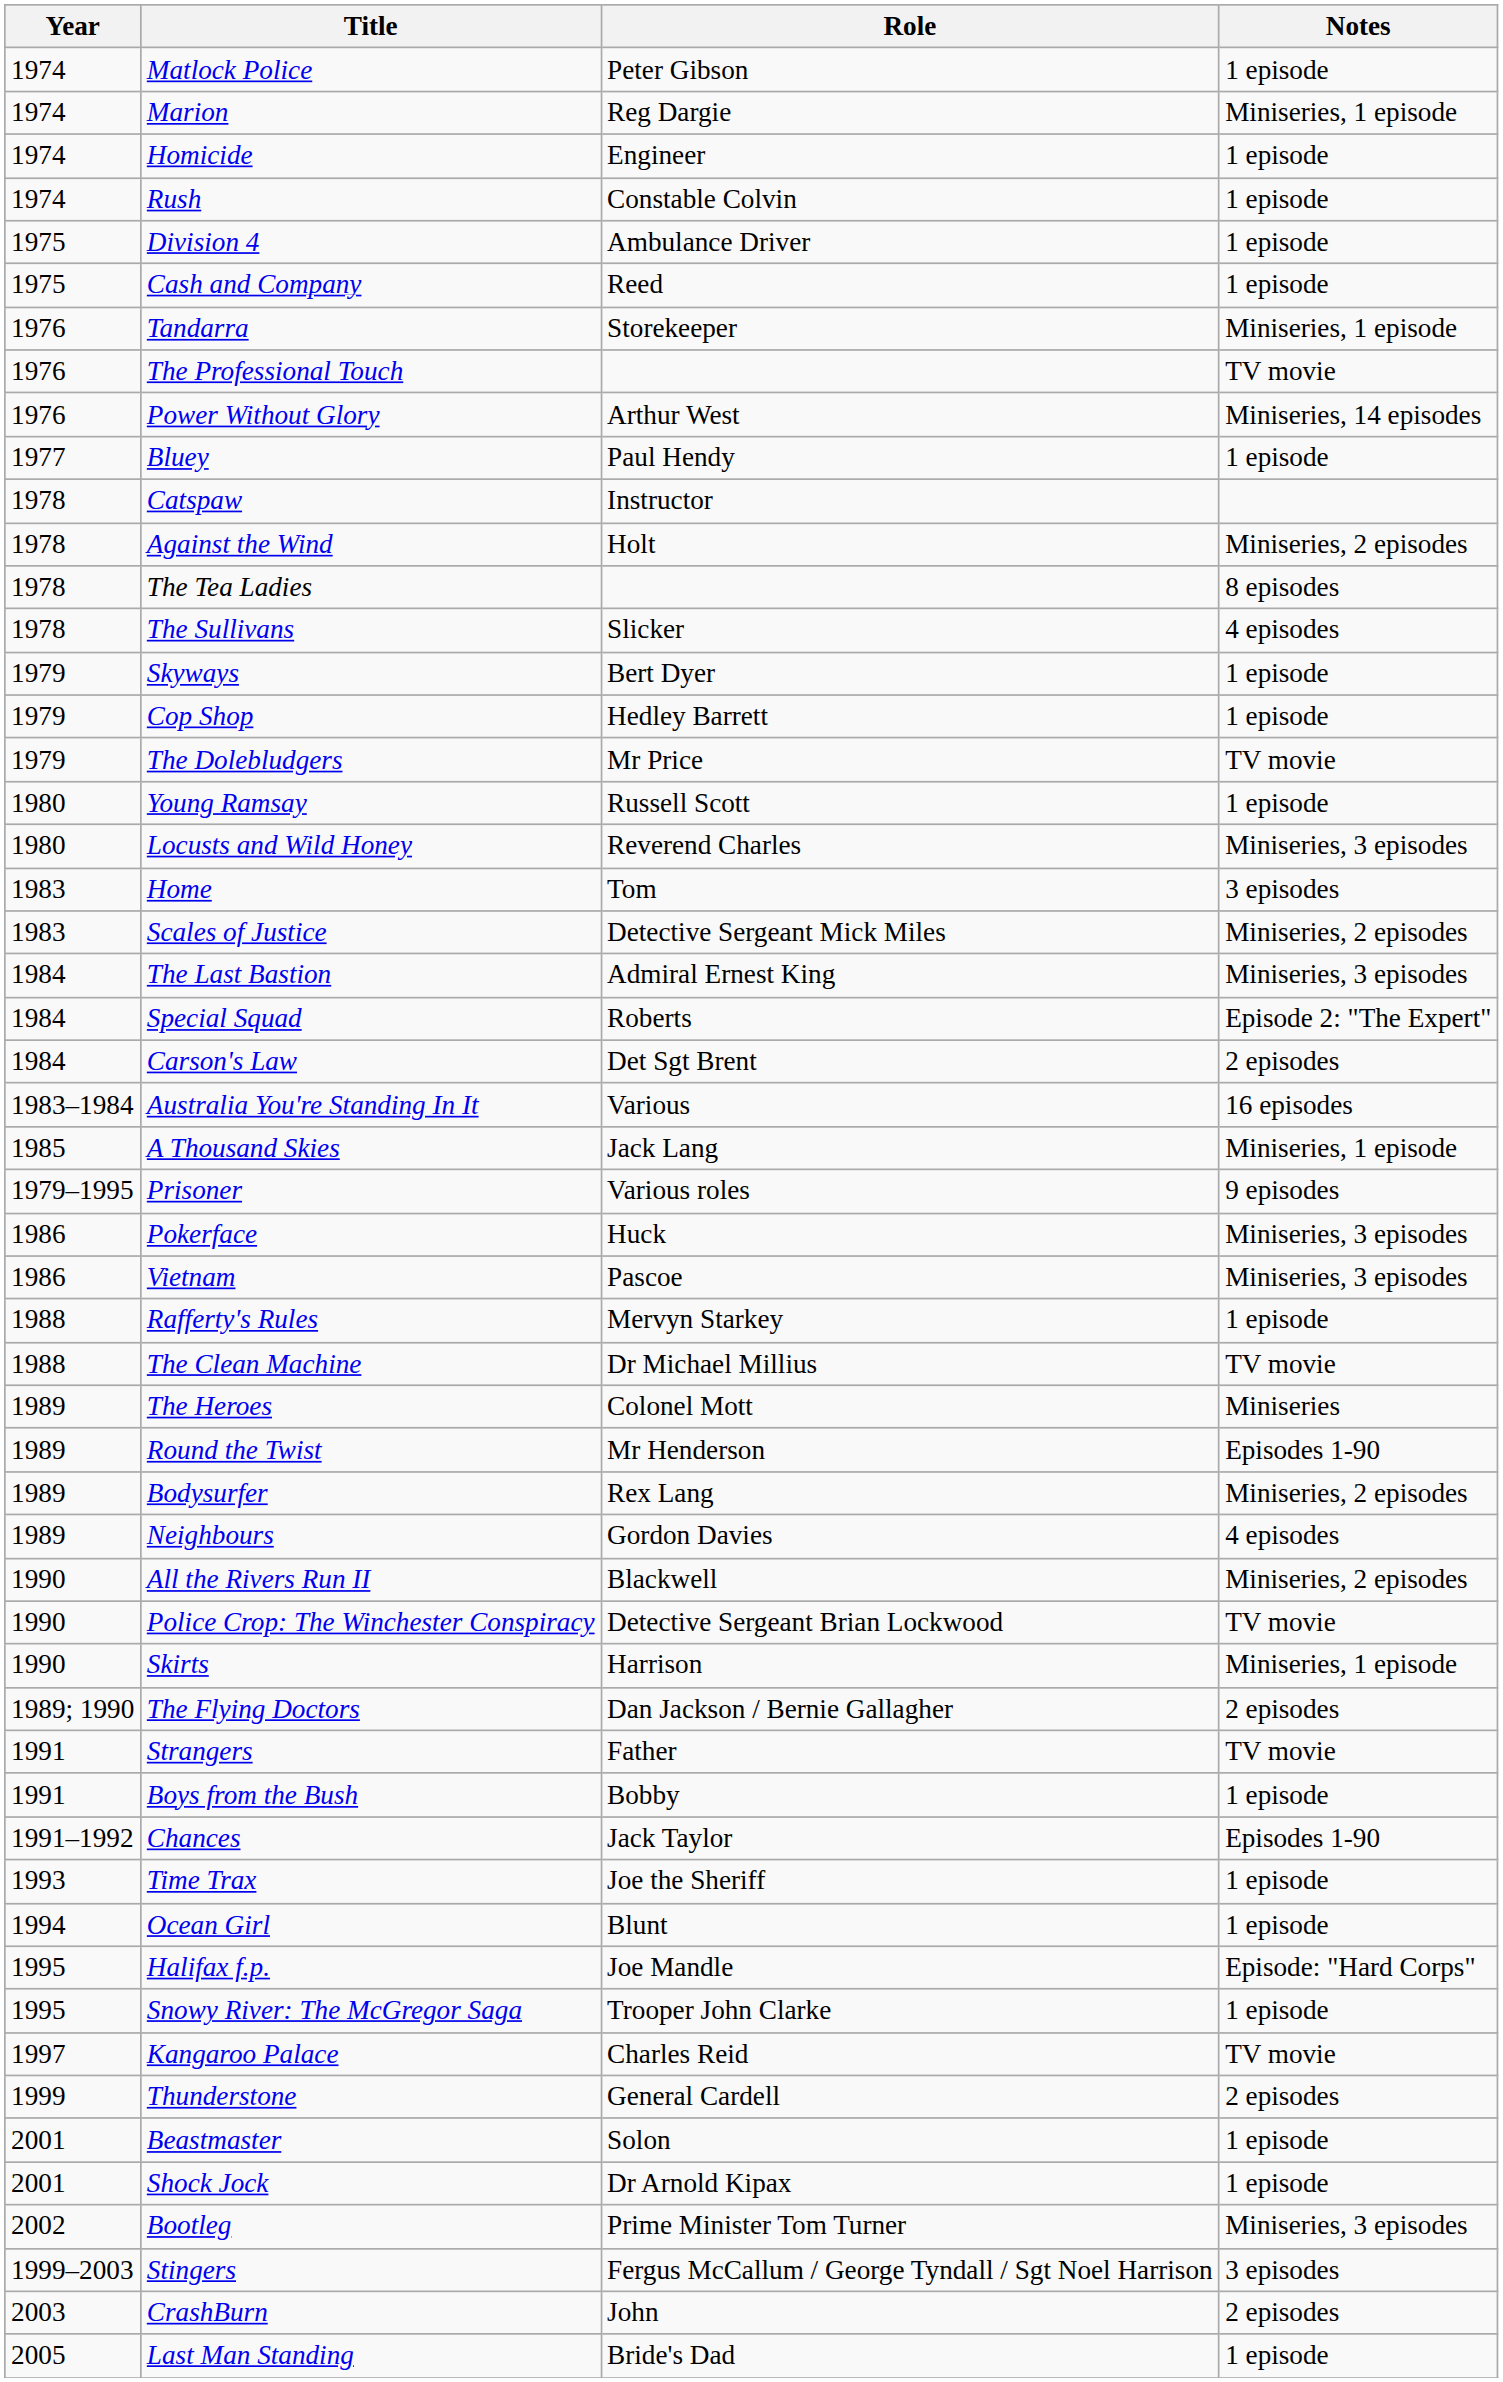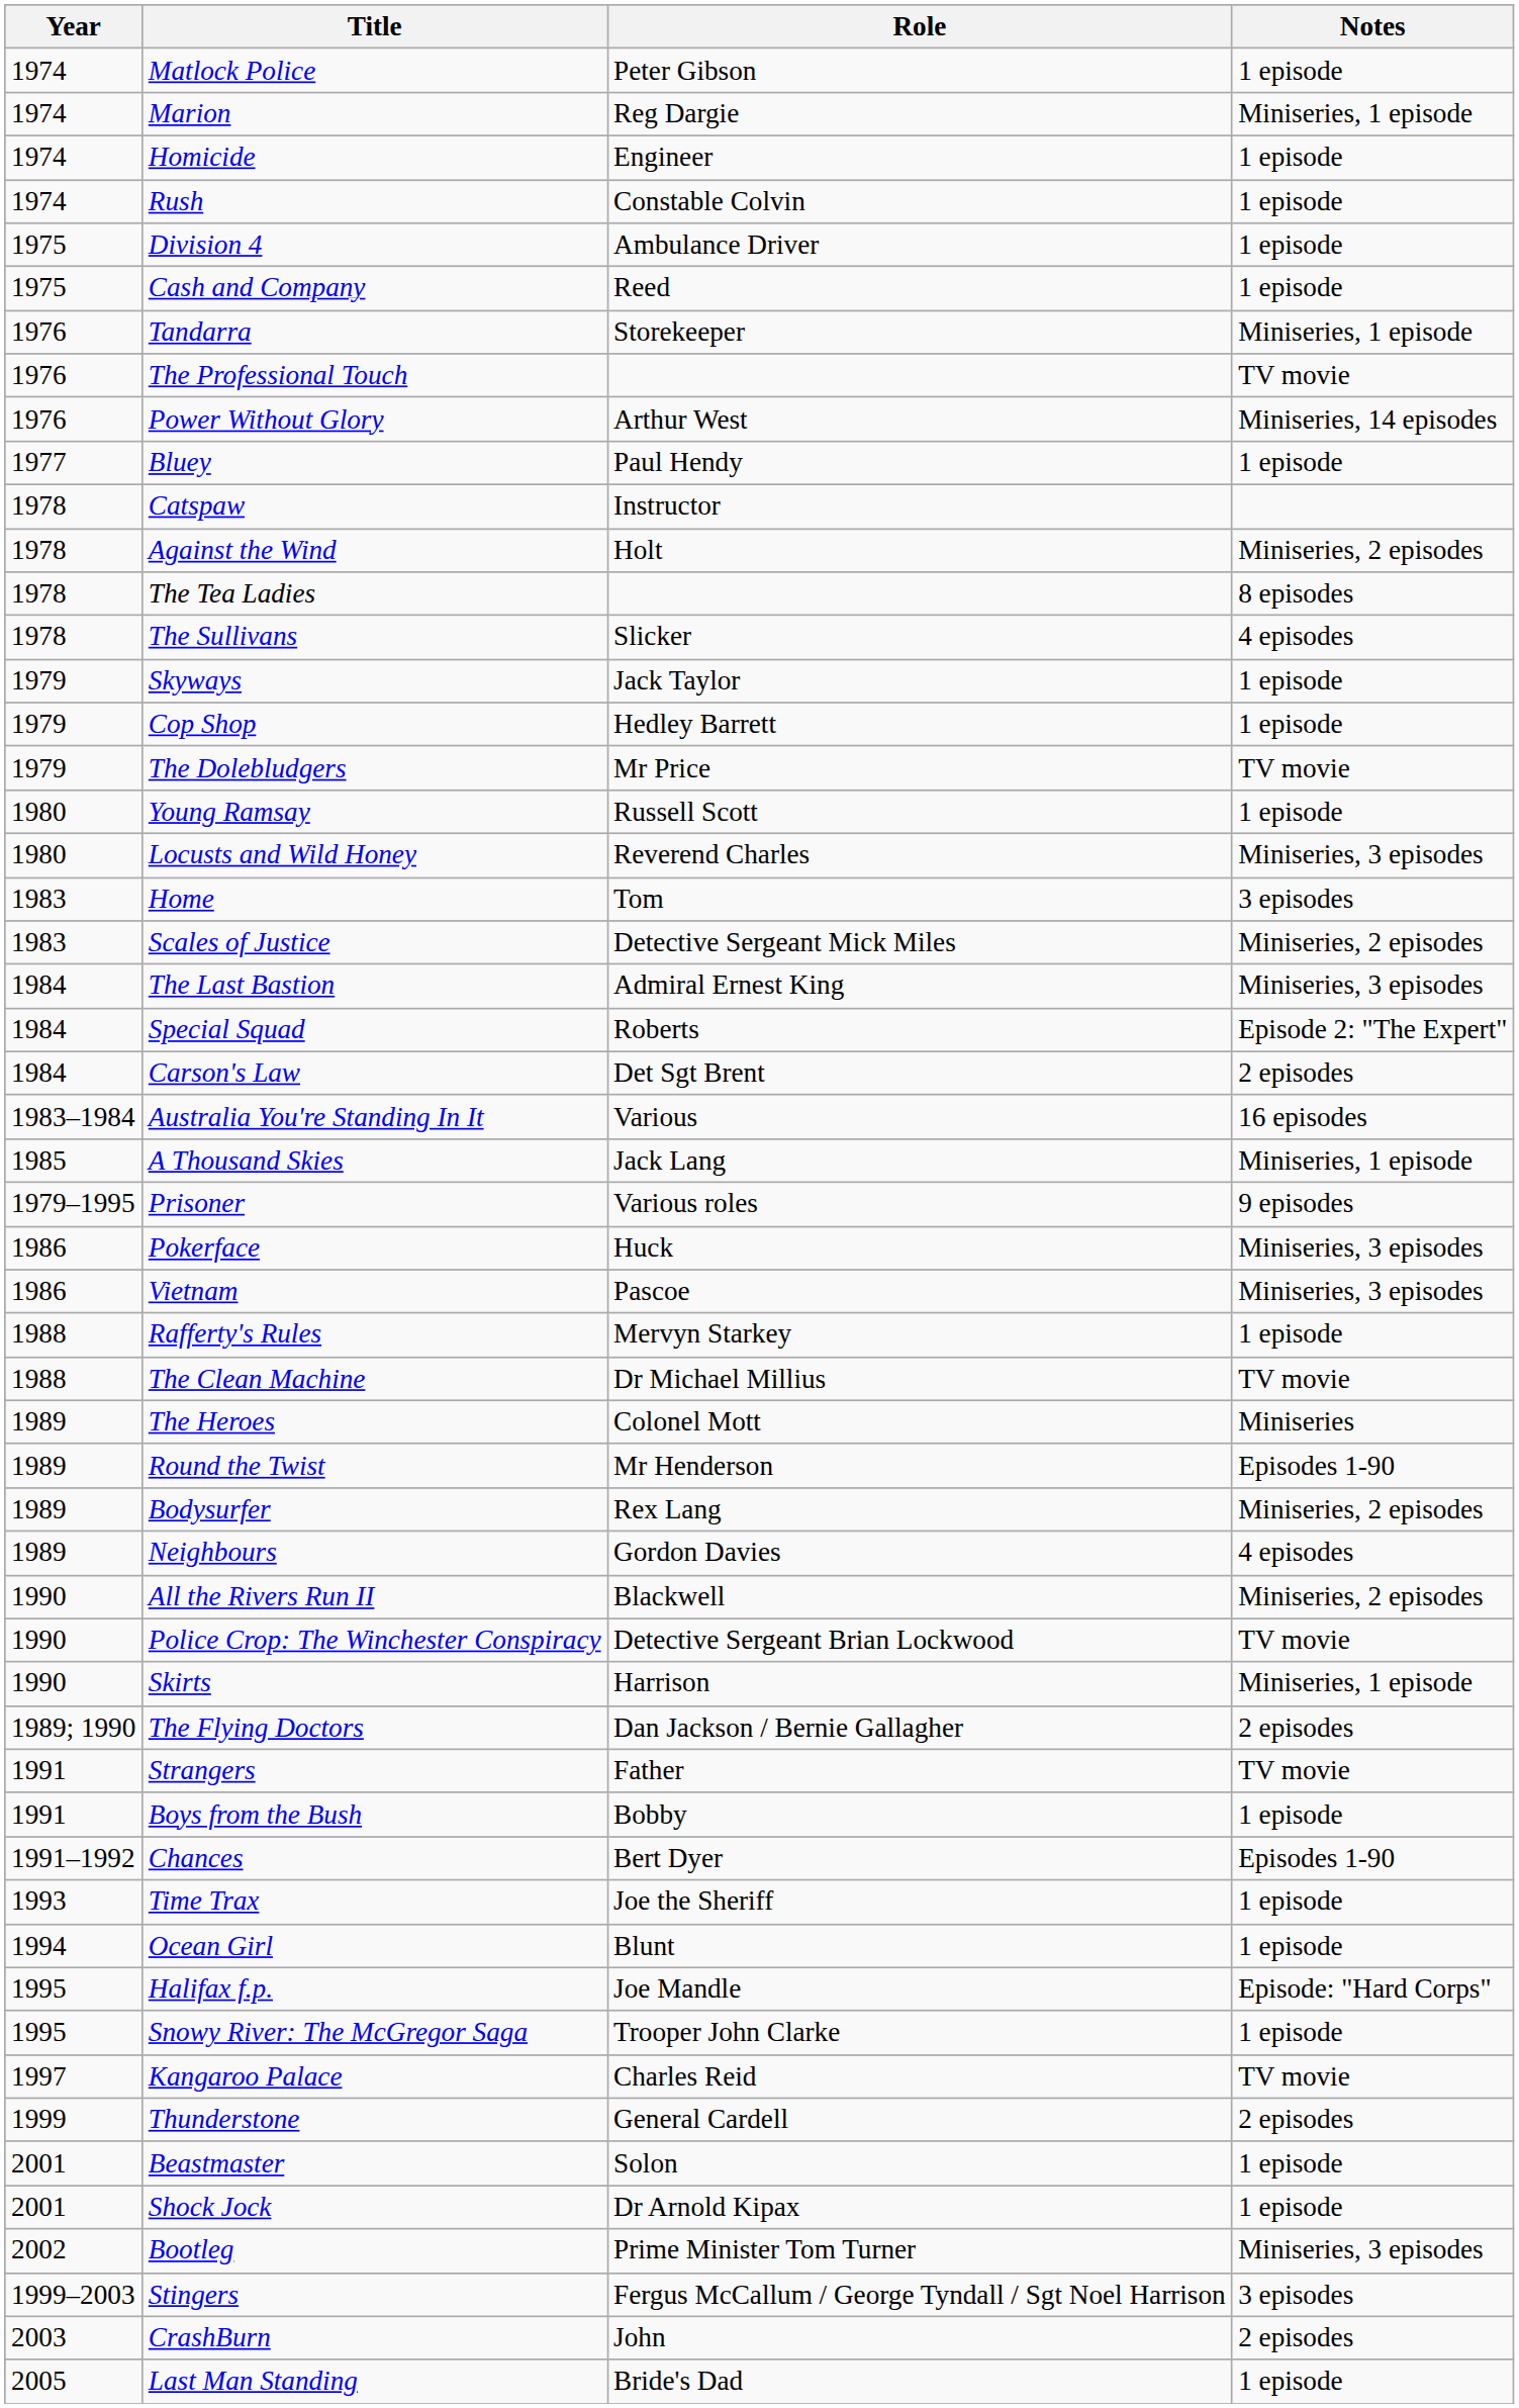 <table class=wikitable>
 <tr>
 <th>Year</th>
 <th>Title</th>
 <th>Role</th>
 <th>Notes</th>
 </tr>
 <tr>
 <td>1974</td>
 <td><em><a href='#'>Matlock Police</a></em></td>
 <td>Peter Gibson</td>
 <td>1 episode</td>
 </tr>
 <tr>
 <td>1974</td>
 <td><em><a href='#'>Marion</a></em></td>
 <td>Reg Dargie</td>
 <td>Miniseries, 1 episode</td>
 </tr>
 <tr>
 <td>1974</td>
 <td><em><a href='#'>Homicide</a></em></td>
 <td>Engineer</td>
 <td>1 episode</td>
 </tr>
 <tr>
 <td>1974</td>
 <td><em><a href='#'>Rush</a></em></td>
 <td>Constable Colvin</td>
 <td>1 episode</td>
 </tr>
 <tr>
 <td>1975</td>
 <td><em><a href='#'>Division 4</a></em></td>
 <td>Ambulance Driver</td>
 <td>1 episode</td>
 </tr>
 <tr>
 <td>1975</td>
 <td><em><a href='#'>Cash and Company</a></em></td>
 <td>Reed</td>
 <td>1 episode</td>
 </tr>
 <tr>
 <td>1976</td>
 <td><em><a href='#'>Tandarra</a></em></td>
 <td>Storekeeper</td>
 <td>Miniseries, 1 episode</td>
 </tr>
 <tr>
 <td>1976</td>
 <td><em><a href='#'>The Professional Touch</a></em></td>
 <td></td>
 <td>TV movie</td>
 </tr>
 <tr>
 <td>1976</td>
 <td><em><a href='#'>Power Without Glory</a></em></td>
 <td>Arthur West</td>
 <td>Miniseries, 14 episodes</td>
 </tr>
 <tr>
 <td>1977</td>
 <td><em><a href='#'>Bluey</a></em></td>
 <td>Paul Hendy</td>
 <td>1 episode</td>
 </tr>
 <tr>
 <td>1978</td>
 <td><em><a href='#'>Catspaw</a></em></td>
 <td>Instructor</td>
 <td></td>
 </tr>
 <tr>
 <td>1978</td>
 <td><em><a href='#'>Against the Wind</a></em></td>
 <td>Holt</td>
 <td>Miniseries, 2 episodes</td>
 </tr>
 <tr>
 <td>1978</td>
 <td><em>The Tea Ladies</em></td>
 <td></td>
 <td>8 episodes</td>
 </tr>
 <tr>
 <td>1978</td>
 <td><em><a href='#'>The Sullivans</a></em></td>
 <td>Slicker</td>
 <td>4 episodes</td>
 </tr>
 <tr>
 <td>1979</td>
 <td><em><a href='#'>Skyways</a></em></td>
-<td>Bert Dyer</td>
+<td>Jack Taylor</td>
 <td>1 episode</td>
 </tr>
 <tr>
 <td>1979</td>
 <td><em><a href='#'>Cop Shop</a></em></td>
 <td>Hedley Barrett</td>
 <td>1 episode</td>
 </tr>
 <tr>
 <td>1979</td>
 <td><em><a href='#'>The Dolebludgers</a></em></td>
 <td>Mr Price</td>
 <td>TV movie</td>
 </tr>
 <tr>
 <td>1980</td>
 <td><em><a href='#'>Young Ramsay</a></em></td>
 <td>Russell Scott</td>
 <td>1 episode</td>
 </tr>
 <tr>
 <td>1980</td>
 <td><em><a href='#'>Locusts and Wild Honey</a></em></td>
 <td>Reverend Charles</td>
 <td>Miniseries, 3 episodes</td>
 </tr>
 <tr>
 <td>1983</td>
 <td><em><a href='#'>Home</a></em></td>
 <td>Tom</td>
 <td>3 episodes</td>
 </tr>
 <tr>
 <td>1983</td>
 <td><em><a href='#'>Scales of Justice</a></em></td>
 <td>Detective Sergeant Mick Miles</td>
 <td>Miniseries, 2 episodes</td>
 </tr>
 <tr>
 <td>1984</td>
 <td><em><a href='#'>The Last Bastion</a></em></td>
 <td>Admiral Ernest King</td>
 <td>Miniseries, 3 episodes</td>
 </tr>
 <tr>
 <td>1984</td>
 <td><em><a href='#'>Special Squad</a></em></td>
 <td>Roberts</td>
 <td>Episode 2: "The Expert"</td>
 </tr>
 <tr>
 <td>1984</td>
 <td><em><a href='#'>Carson's Law</a></em></td>
 <td>Det Sgt Brent</td>
 <td>2 episodes</td>
 </tr>
 <tr>
 <td>1983–1984</td>
 <td><em><a href='#'>Australia You're Standing In It</a></em></td>
 <td>Various</td>
 <td>16 episodes</td>
 </tr>
 <tr>
 <td>1985</td>
 <td><em><a href='#'>A Thousand Skies</a></em></td>
 <td>Jack Lang</td>
 <td>Miniseries, 1 episode</td>
 </tr>
 <tr>
 <td>1979–1995</td>
 <td><em><a href='#'>Prisoner</a></em></td>
 <td>Various roles</td>
 <td>9 episodes</td>
 </tr>
 <tr>
 <td>1986</td>
 <td><em><a href='#'>Pokerface</a></em></td>
 <td>Huck</td>
 <td>Miniseries, 3 episodes</td>
 </tr>
 <tr>
 <td>1986</td>
 <td><em><a href='#'>Vietnam</a></em></td>
 <td>Pascoe</td>
 <td>Miniseries, 3 episodes</td>
 </tr>
 <tr>
 <td>1988</td>
 <td><em><a href='#'>Rafferty's Rules</a></em></td>
 <td>Mervyn Starkey</td>
 <td>1 episode</td>
 </tr>
 <tr>
 <td>1988</td>
 <td><em><a href='#'>The Clean Machine</a></em></td>
 <td>Dr Michael Millius</td>
 <td>TV movie</td>
 </tr>
 <tr>
 <td>1989</td>
 <td><em><a href='#'>The Heroes</a></em></td>
 <td>Colonel Mott</td>
 <td>Miniseries</td>
 </tr>
 <tr>
 <td>1989</td>
 <td><em><a href='#'>Round the Twist</a></em></td>
 <td>Mr Henderson</td>
 <td>Episodes 1-90</td>
 </tr>
 <tr>
 <td>1989</td>
 <td><em><a href='#'>Bodysurfer</a></em></td>
 <td>Rex Lang</td>
 <td>Miniseries, 2 episodes</td>
 </tr>
 <tr>
 <td>1989</td>
 <td><em><a href='#'>Neighbours</a></em></td>
 <td>Gordon Davies</td>
 <td>4 episodes</td>
 </tr>
 <tr>
 <td>1990</td>
 <td><em><a href='#'>All the Rivers Run II</a></em></td>
 <td>Blackwell</td>
 <td>Miniseries, 2 episodes</td>
 </tr>
 <tr>
 <td>1990</td>
 <td><em><a href='#'>Police Crop: The Winchester Conspiracy</a></em></td>
 <td>Detective Sergeant Brian Lockwood</td>
 <td>TV movie</td>
 </tr>
 <tr>
 <td>1990</td>
 <td><em><a href='#'>Skirts</a></em></td>
 <td>Harrison</td>
 <td>Miniseries, 1 episode</td>
 </tr>
 <tr>
 <td>1989; 1990</td>
 <td><em><a href='#'>The Flying Doctors</a></em></td>
 <td>Dan Jackson / Bernie Gallagher</td>
 <td>2 episodes</td>
 </tr>
 <tr>
 <td>1991</td>
 <td><em><a href='#'>Strangers</a></em></td>
 <td>Father</td>
 <td>TV movie</td>
 </tr>
 <tr>
 <td>1991</td>
 <td><em><a href='#'>Boys from the Bush</a></em></td>
 <td>Bobby</td>
 <td>1 episode</td>
 </tr>
 <tr>
 <td>1991–1992</td>
 <td><em><a href='#'>Chances</a></em></td>
-<td>Jack Taylor</td>
+<td>Bert Dyer</td>
 <td>Episodes 1-90</td>
 </tr>
 <tr>
 <td>1993</td>
 <td><em><a href='#'>Time Trax</a></em></td>
 <td>Joe the Sheriff</td>
 <td>1 episode</td>
 </tr>
 <tr>
 <td>1994</td>
 <td><em><a href='#'>Ocean Girl</a></em></td>
 <td>Blunt</td>
 <td>1 episode</td>
 </tr>
 <tr>
 <td>1995</td>
 <td><em><a href='#'>Halifax f.p.</a></em></td>
 <td>Joe Mandle</td>
 <td>Episode: "Hard Corps"</td>
 </tr>
 <tr>
 <td>1995</td>
 <td><em><a href='#'>Snowy River: The McGregor Saga</a></em></td>
 <td>Trooper John Clarke</td>
 <td>1 episode</td>
 </tr>
 <tr>
 <td>1997</td>
 <td><em><a href='#'>Kangaroo Palace</a></em></td>
 <td>Charles Reid</td>
 <td>TV movie</td>
 </tr>
 <tr>
 <td>1999</td>
 <td><em><a href='#'>Thunderstone</a></em></td>
 <td>General Cardell</td>
 <td>2 episodes</td>
 </tr>
 <tr>
 <td>2001</td>
 <td><em><a href='#'>Beastmaster</a></em></td>
 <td>Solon</td>
 <td>1 episode</td>
 </tr>
 <tr>
 <td>2001</td>
 <td><em><a href='#'>Shock Jock</a></em></td>
 <td>Dr Arnold Kipax</td>
 <td>1 episode</td>
 </tr>
 <tr>
 <td>2002</td>
 <td><em><a href='#'>Bootleg</a></em></td>
 <td>Prime Minister Tom Turner</td>
 <td>Miniseries, 3 episodes</td>
 </tr>
 <tr>
 <td>1999–2003</td>
 <td><em><a href='#'>Stingers</a></em></td>
 <td>Fergus McCallum / George Tyndall / Sgt Noel Harrison</td>
 <td>3 episodes</td>
 </tr>
 <tr>
 <td>2003</td>
 <td><em><a href='#'>CrashBurn</a></em></td>
 <td>John</td>
 <td>2 episodes</td>
 </tr>
 <tr>
 <td>2005</td>
 <td><em><a href='#'>Last Man Standing</a></em></td>
 <td>Bride's Dad</td>
 <td>1 episode</td>
 </tr>
 </table>
